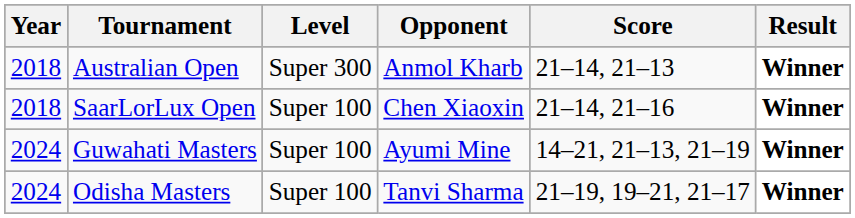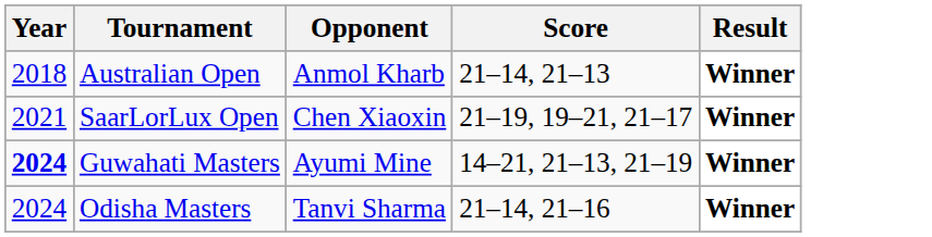 <table class="sortable wikitable" style="font-size: 90%;">
 <tr>
 <th>Year</th>
 <th>Tournament</th>
-<th>Level</th>
 <th>Opponent</th>
 <th>Score</th>
 <th>Result</th>
 </tr>
 <tr>
 <td align="center"><a href='#'>2018</a></td>
 <td align="left"><a href='#'>Australian Open</a></td>
-<td align="left">Super 300</td>
 <td align="left"> <a href='#'>Anmol Kharb</a></td>
 <td align="left">21–14, 21–13</td>
 <td style="text-align:left; background:white"> <strong>Winner</strong></td>
 </tr>
 <tr>
-<td align="center"><a href='#'>2018</a></td>
+<td align="center"><a href='#'>2021</a></td>
 <td align="left"><a href='#'>SaarLorLux Open</a></td>
-<td align="left">Super 100</td>
 <td align="left"> <a href='#'>Chen Xiaoxin</a></td>
-<td align="left">21–14, 21–16</td>
+<td align="left">21–19, 19–21, 21–17</td>
 <td style="text-align:left; background:white"> <strong>Winner</strong></td>
 </tr>
 <tr>
-<td align="center"><a href='#'>2024</a></td>
+<td align="center"><strong><a href='#'>2024</a></strong></td>
 <td align="left"><a href='#'>Guwahati Masters</a></td>
-<td align="left">Super 100</td>
 <td align="left"> <a href='#'>Ayumi Mine</a></td>
 <td align="left">14–21, 21–13, 21–19</td>
 <td style="text-align:left; background:white"> <strong>Winner</strong></td>
 </tr>
 <tr>
 <td align="center"><a href='#'>2024</a></td>
 <td align="left"><a href='#'>Odisha Masters</a></td>
-<td align="left">Super 100</td>
 <td align="left"> <a href='#'>Tanvi Sharma</a></td>
-<td align="left">21–19, 19–21, 21–17</td>
+<td align="left">21–14, 21–16</td>
 <td style="text-align:left; background:white"> <strong>Winner</strong></td>
 </tr>
 </table>
